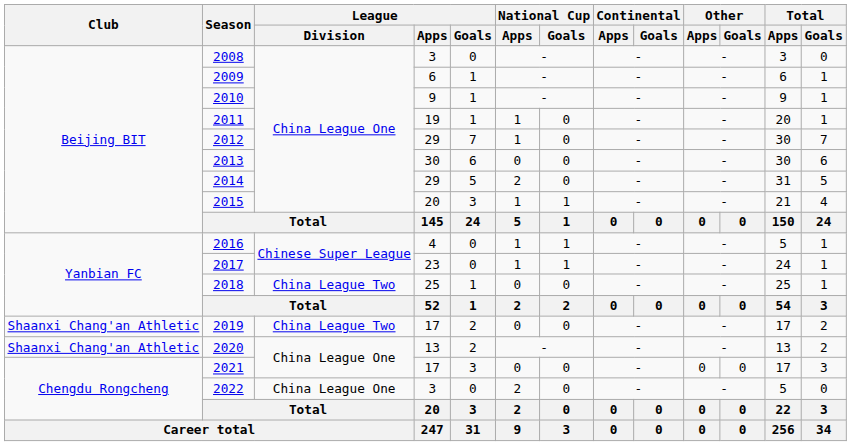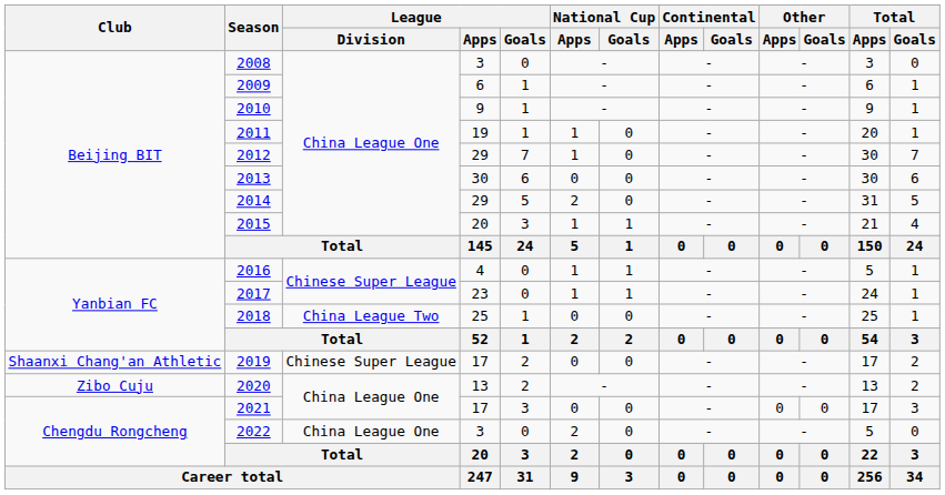 <table class="wikitable" style="text-align: center">
 <tr>
 <th rowspan="2">Club</th>
 <th rowspan="2">Season</th>
 <th colspan="3">League</th>
 <th colspan="2">National Cup</th>
 <th colspan="2">Continental</th>
 <th colspan="2">Other</th>
 <th colspan="2">Total</th>
 </tr>
 <tr>
 <th>Division</th>
 <th>Apps</th>
 <th>Goals</th>
 <th>Apps</th>
 <th>Goals</th>
 <th>Apps</th>
 <th>Goals</th>
 <th>Apps</th>
 <th>Goals</th>
 <th>Apps</th>
 <th>Goals</th>
 </tr>
 <tr>
 <td rowspan=9><a href='#'>Beijing BIT</a></td>
 <td><a href='#'>2008</a></td>
 <td rowspan="8"><a href='#'>China League One</a></td>
 <td>3</td>
 <td>0</td>
 <td colspan="2">-</td>
 <td colspan="2">-</td>
 <td colspan="2">-</td>
 <td>3</td>
 <td>0</td>
 </tr>
 <tr>
 <td><a href='#'>2009</a></td>
 <td>6</td>
 <td>1</td>
 <td colspan="2">-</td>
 <td colspan="2">-</td>
 <td colspan="2">-</td>
 <td>6</td>
 <td>1</td>
 </tr>
 <tr>
 <td><a href='#'>2010</a></td>
 <td>9</td>
 <td>1</td>
 <td colspan="2">-</td>
 <td colspan="2">-</td>
 <td colspan="2">-</td>
 <td>9</td>
 <td>1</td>
 </tr>
 <tr>
 <td><a href='#'>2011</a></td>
 <td>19</td>
 <td>1</td>
 <td>1</td>
 <td>0</td>
 <td colspan="2">-</td>
 <td colspan="2">-</td>
 <td>20</td>
 <td>1</td>
 </tr>
 <tr>
 <td><a href='#'>2012</a></td>
 <td>29</td>
 <td>7</td>
 <td>1</td>
 <td>0</td>
 <td colspan="2">-</td>
 <td colspan="2">-</td>
 <td>30</td>
 <td>7</td>
 </tr>
 <tr>
 <td><a href='#'>2013</a></td>
 <td>30</td>
 <td>6</td>
 <td>0</td>
 <td>0</td>
 <td colspan="2">-</td>
 <td colspan="2">-</td>
 <td>30</td>
 <td>6</td>
 </tr>
 <tr>
 <td><a href='#'>2014</a></td>
 <td>29</td>
 <td>5</td>
 <td>2</td>
 <td>0</td>
 <td colspan="2">-</td>
 <td colspan="2">-</td>
 <td>31</td>
 <td>5</td>
 </tr>
 <tr>
 <td><a href='#'>2015</a></td>
 <td>20</td>
 <td>3</td>
 <td>1</td>
 <td>1</td>
 <td colspan="2">-</td>
 <td colspan="2">-</td>
 <td>21</td>
 <td>4</td>
 </tr>
 <tr>
 <th colspan="2"><strong>Total</strong></th>
 <th>145</th>
 <th>24</th>
 <th>5</th>
 <th>1</th>
 <th>0</th>
 <th>0</th>
 <th>0</th>
 <th>0</th>
 <th>150</th>
 <th>24</th>
 </tr>
 <tr>
 <td rowspan=4><a href='#'>Yanbian FC</a></td>
 <td><a href='#'>2016</a></td>
 <td rowspan="2"><a href='#'>Chinese Super League</a></td>
 <td>4</td>
 <td>0</td>
 <td>1</td>
 <td>1</td>
 <td colspan="2">-</td>
 <td colspan="2">-</td>
 <td>5</td>
 <td>1</td>
 </tr>
 <tr>
 <td><a href='#'>2017</a></td>
 <td>23</td>
 <td>0</td>
 <td>1</td>
 <td>1</td>
 <td colspan="2">-</td>
 <td colspan="2">-</td>
 <td>24</td>
 <td>1</td>
 </tr>
 <tr>
 <td><a href='#'>2018</a></td>
 <td rowspan="1"><a href='#'>China League Two</a></td>
 <td>25</td>
 <td>1</td>
 <td>0</td>
 <td>0</td>
 <td colspan="2">-</td>
 <td colspan="2">-</td>
 <td>25</td>
 <td>1</td>
 </tr>
 <tr>
 <th colspan="2"><strong>Total</strong></th>
 <th>52</th>
 <th>1</th>
 <th>2</th>
 <th>2</th>
 <th>0</th>
 <th>0</th>
 <th>0</th>
 <th>0</th>
 <th>54</th>
 <th>3</th>
 </tr>
 <tr>
 <td><a href='#'>Shaanxi Chang'an Athletic</a></td>
 <td><a href='#'>2019</a></td>
-<td rowspan="1"><a href='#'>China League Two</a></td>
+<td>Chinese Super League</td>
 <td>17</td>
 <td>2</td>
 <td>0</td>
 <td>0</td>
 <td colspan="2">-</td>
 <td colspan="2">-</td>
 <td>17</td>
 <td>2</td>
 </tr>
 <tr>
-<td><a href='#'>Shaanxi Chang'an Athletic</a></td>
+<td><a href='#'>Zibo Cuju</a></td>
 <td><a href='#'>2020</a></td>
 <td rowspan="2">China League One</td>
 <td>13</td>
 <td>2</td>
 <td colspan="2">-</td>
 <td colspan="2">-</td>
 <td colspan="2">-</td>
 <td>13</td>
 <td>2</td>
 </tr>
 <tr>
 <td rowspan=3><a href='#'>Chengdu Rongcheng</a></td>
 <td><a href='#'>2021</a></td>
 <td>17</td>
 <td>3</td>
 <td>0</td>
 <td>0</td>
 <td colspan="2">-</td>
 <td>0</td>
 <td>0</td>
 <td>17</td>
 <td>3</td>
 </tr>
 <tr>
 <td><a href='#'>2022</a></td>
 <td>China League One</td>
 <td>3</td>
 <td>0</td>
 <td>2</td>
 <td>0</td>
 <td colspan="2">-</td>
 <td colspan="2">-</td>
 <td>5</td>
 <td>0</td>
 </tr>
 <tr>
 <th colspan="2"><strong>Total</strong></th>
 <th>20</th>
 <th>3</th>
 <th>2</th>
 <th>0</th>
 <th>0</th>
 <th>0</th>
 <th>0</th>
 <th>0</th>
 <th>22</th>
 <th>3</th>
 </tr>
 <tr>
 <th colspan=3>Career total</th>
 <th>247</th>
 <th>31</th>
 <th>9</th>
 <th>3</th>
 <th>0</th>
 <th>0</th>
 <th>0</th>
 <th>0</th>
 <th>256</th>
 <th>34</th>
 </tr>
 </table>
